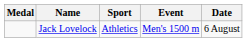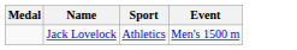 <table class="wikitable sortable" style="font-size:95%">
 <tr>
 <th>Medal</th>
 <th>Name</th>
 <th>Sport</th>
 <th>Event</th>
-<th>Date</th>
 </tr>
 <tr>
 <td></td>
 <td><a href='#'>Jack Lovelock</a></td>
 <td><a href='#'>Athletics</a></td>
 <td><a href='#'>Men's 1500 m</a></td>
-<td>6 August</td>
 </tr>
 </table>
